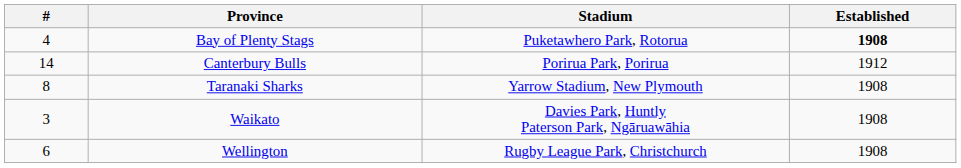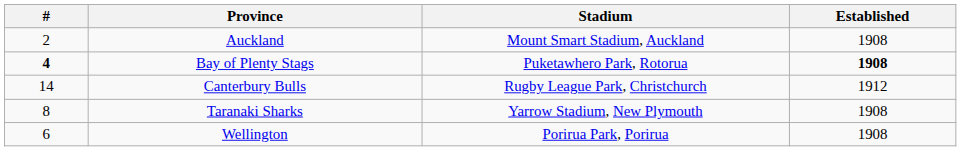 <table class="wikitable sortable">
 <tr>
 <th width=5%>#</th>
 <th width=20%>Province</th>
 <th width=22%>Stadium</th>
 <th width=10%>Established</th>
 </tr>
 <tr>
-<td align=center>4</td>
+<td align=center>2</td>
+<td align=center> <a href='#'>Auckland</a></td>
+<td align=center><a href='#'>Mount Smart Stadium</a>, <a href='#'>Auckland</a></td>
+<td align=center>1908</td>
+</tr>
+<tr>
+<td align=center><strong>4</strong></td>
 <td align=center> <a href='#'>Bay of Plenty Stags</a></td>
 <td align=center><a href='#'>Puketawhero Park</a>, <a href='#'>Rotorua</a></td>
 <td align=center><strong>1908</strong></td>
 </tr>
 <tr>
 <td align=center>14</td>
 <td align=center> <a href='#'>Canterbury Bulls</a></td>
-<td align=center><a href='#'>Porirua Park</a>, <a href='#'>Porirua</a></td>
+<td align=center><a href='#'>Rugby League Park</a>, <a href='#'>Christchurch</a></td>
 <td align=center>1912</td>
 </tr>
 <tr>
 <td align=center>8</td>
 <td align=center> <a href='#'>Taranaki Sharks</a></td>
 <td align=center><a href='#'>Yarrow Stadium</a>, <a href='#'>New Plymouth</a></td>
 <td align=center>1908</td>
 </tr>
 <tr>
-<td align=center>3</td>
-<td align=center> <a href='#'>Waikato</a></td>
-<td align=center><a href='#'>Davies Park</a>, <a href='#'>Huntly</a><br><a href='#'>Paterson Park</a>, <a href='#'>Ngāruawāhia</a></td>
-<td align=center>1908</td>
-</tr>
-<tr>
 <td align=center>6</td>
 <td align=center> <a href='#'>Wellington</a></td>
-<td align=center><a href='#'>Rugby League Park</a>, <a href='#'>Christchurch</a></td>
+<td align=center><a href='#'>Porirua Park</a>, <a href='#'>Porirua</a></td>
 <td align=center>1908</td>
 </tr>
 </table>
